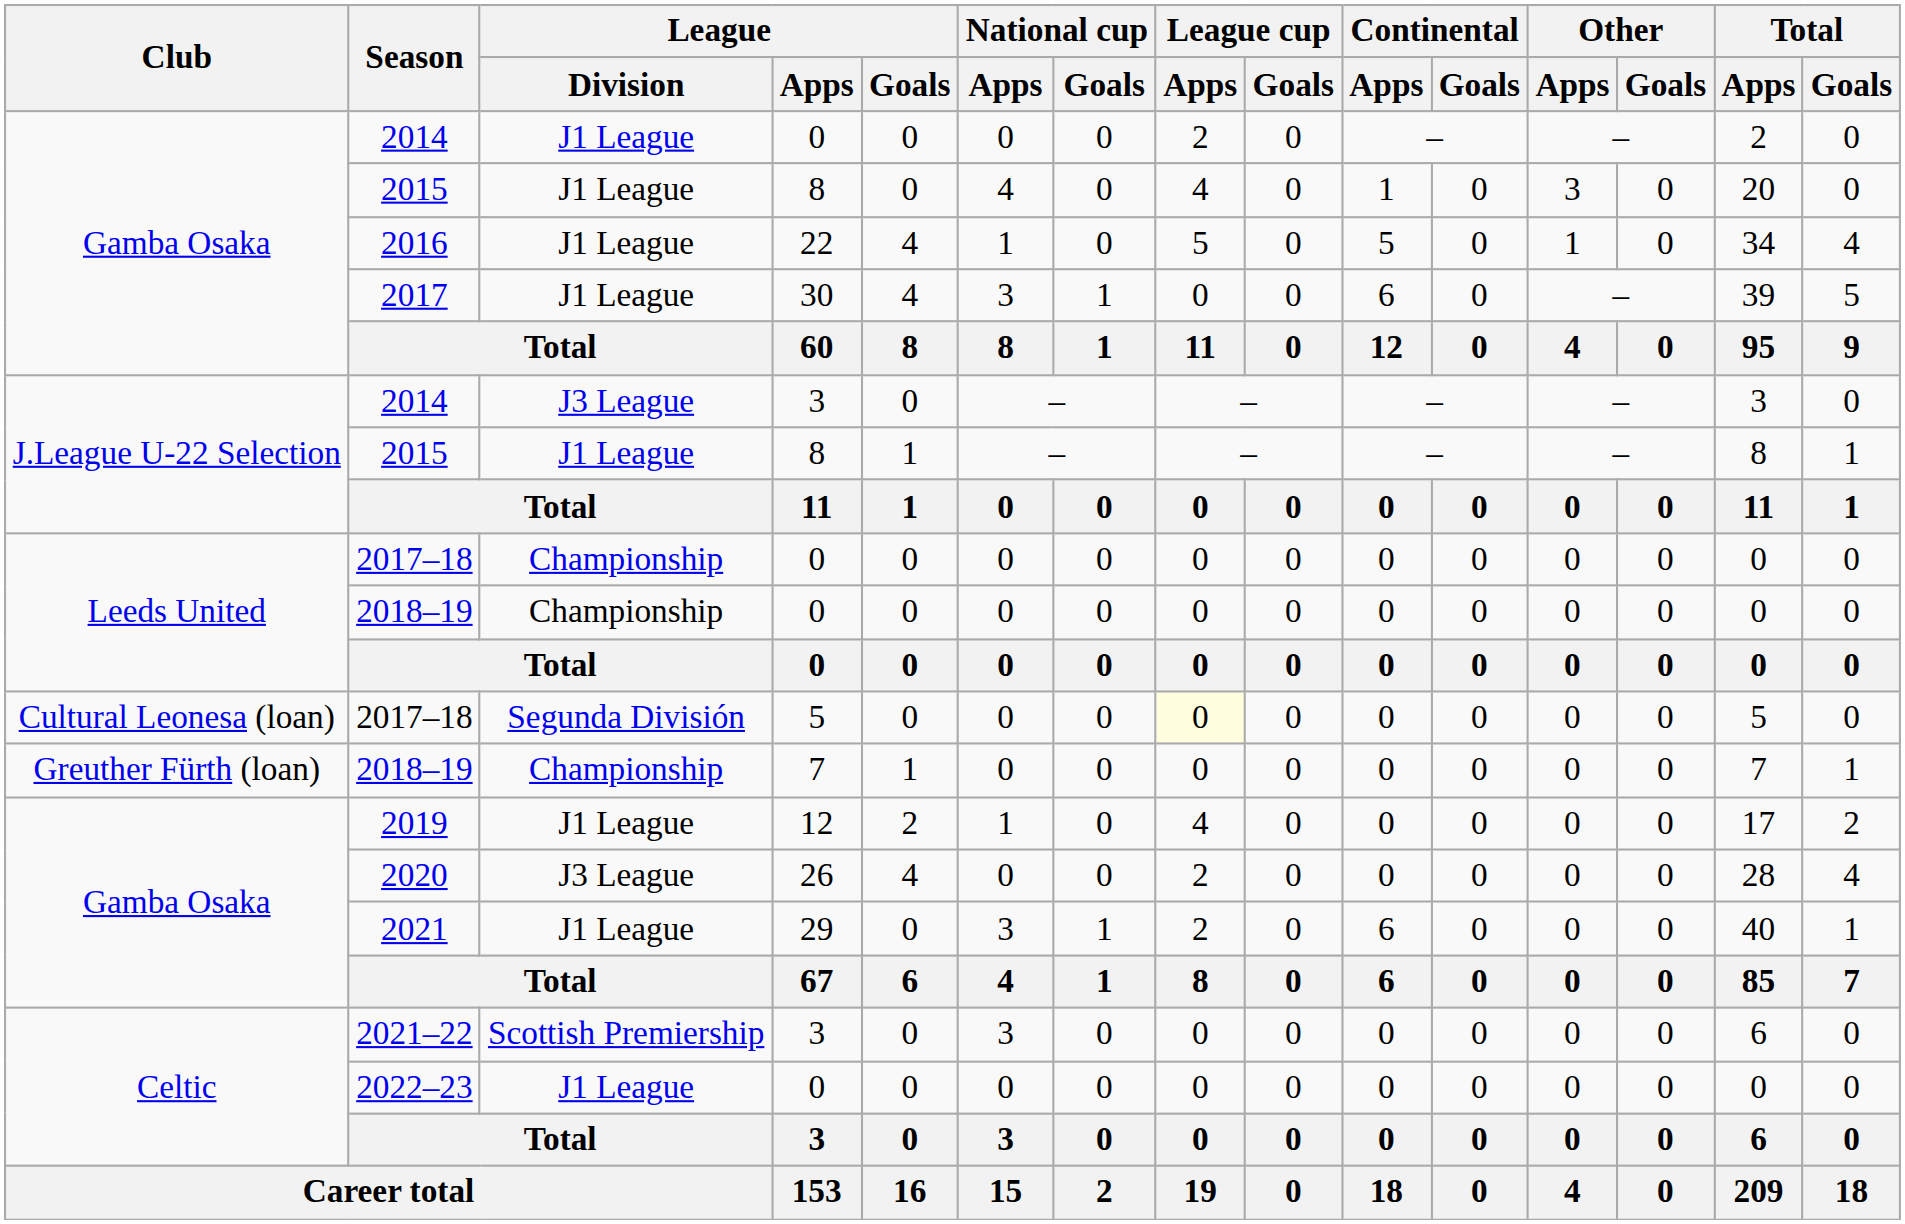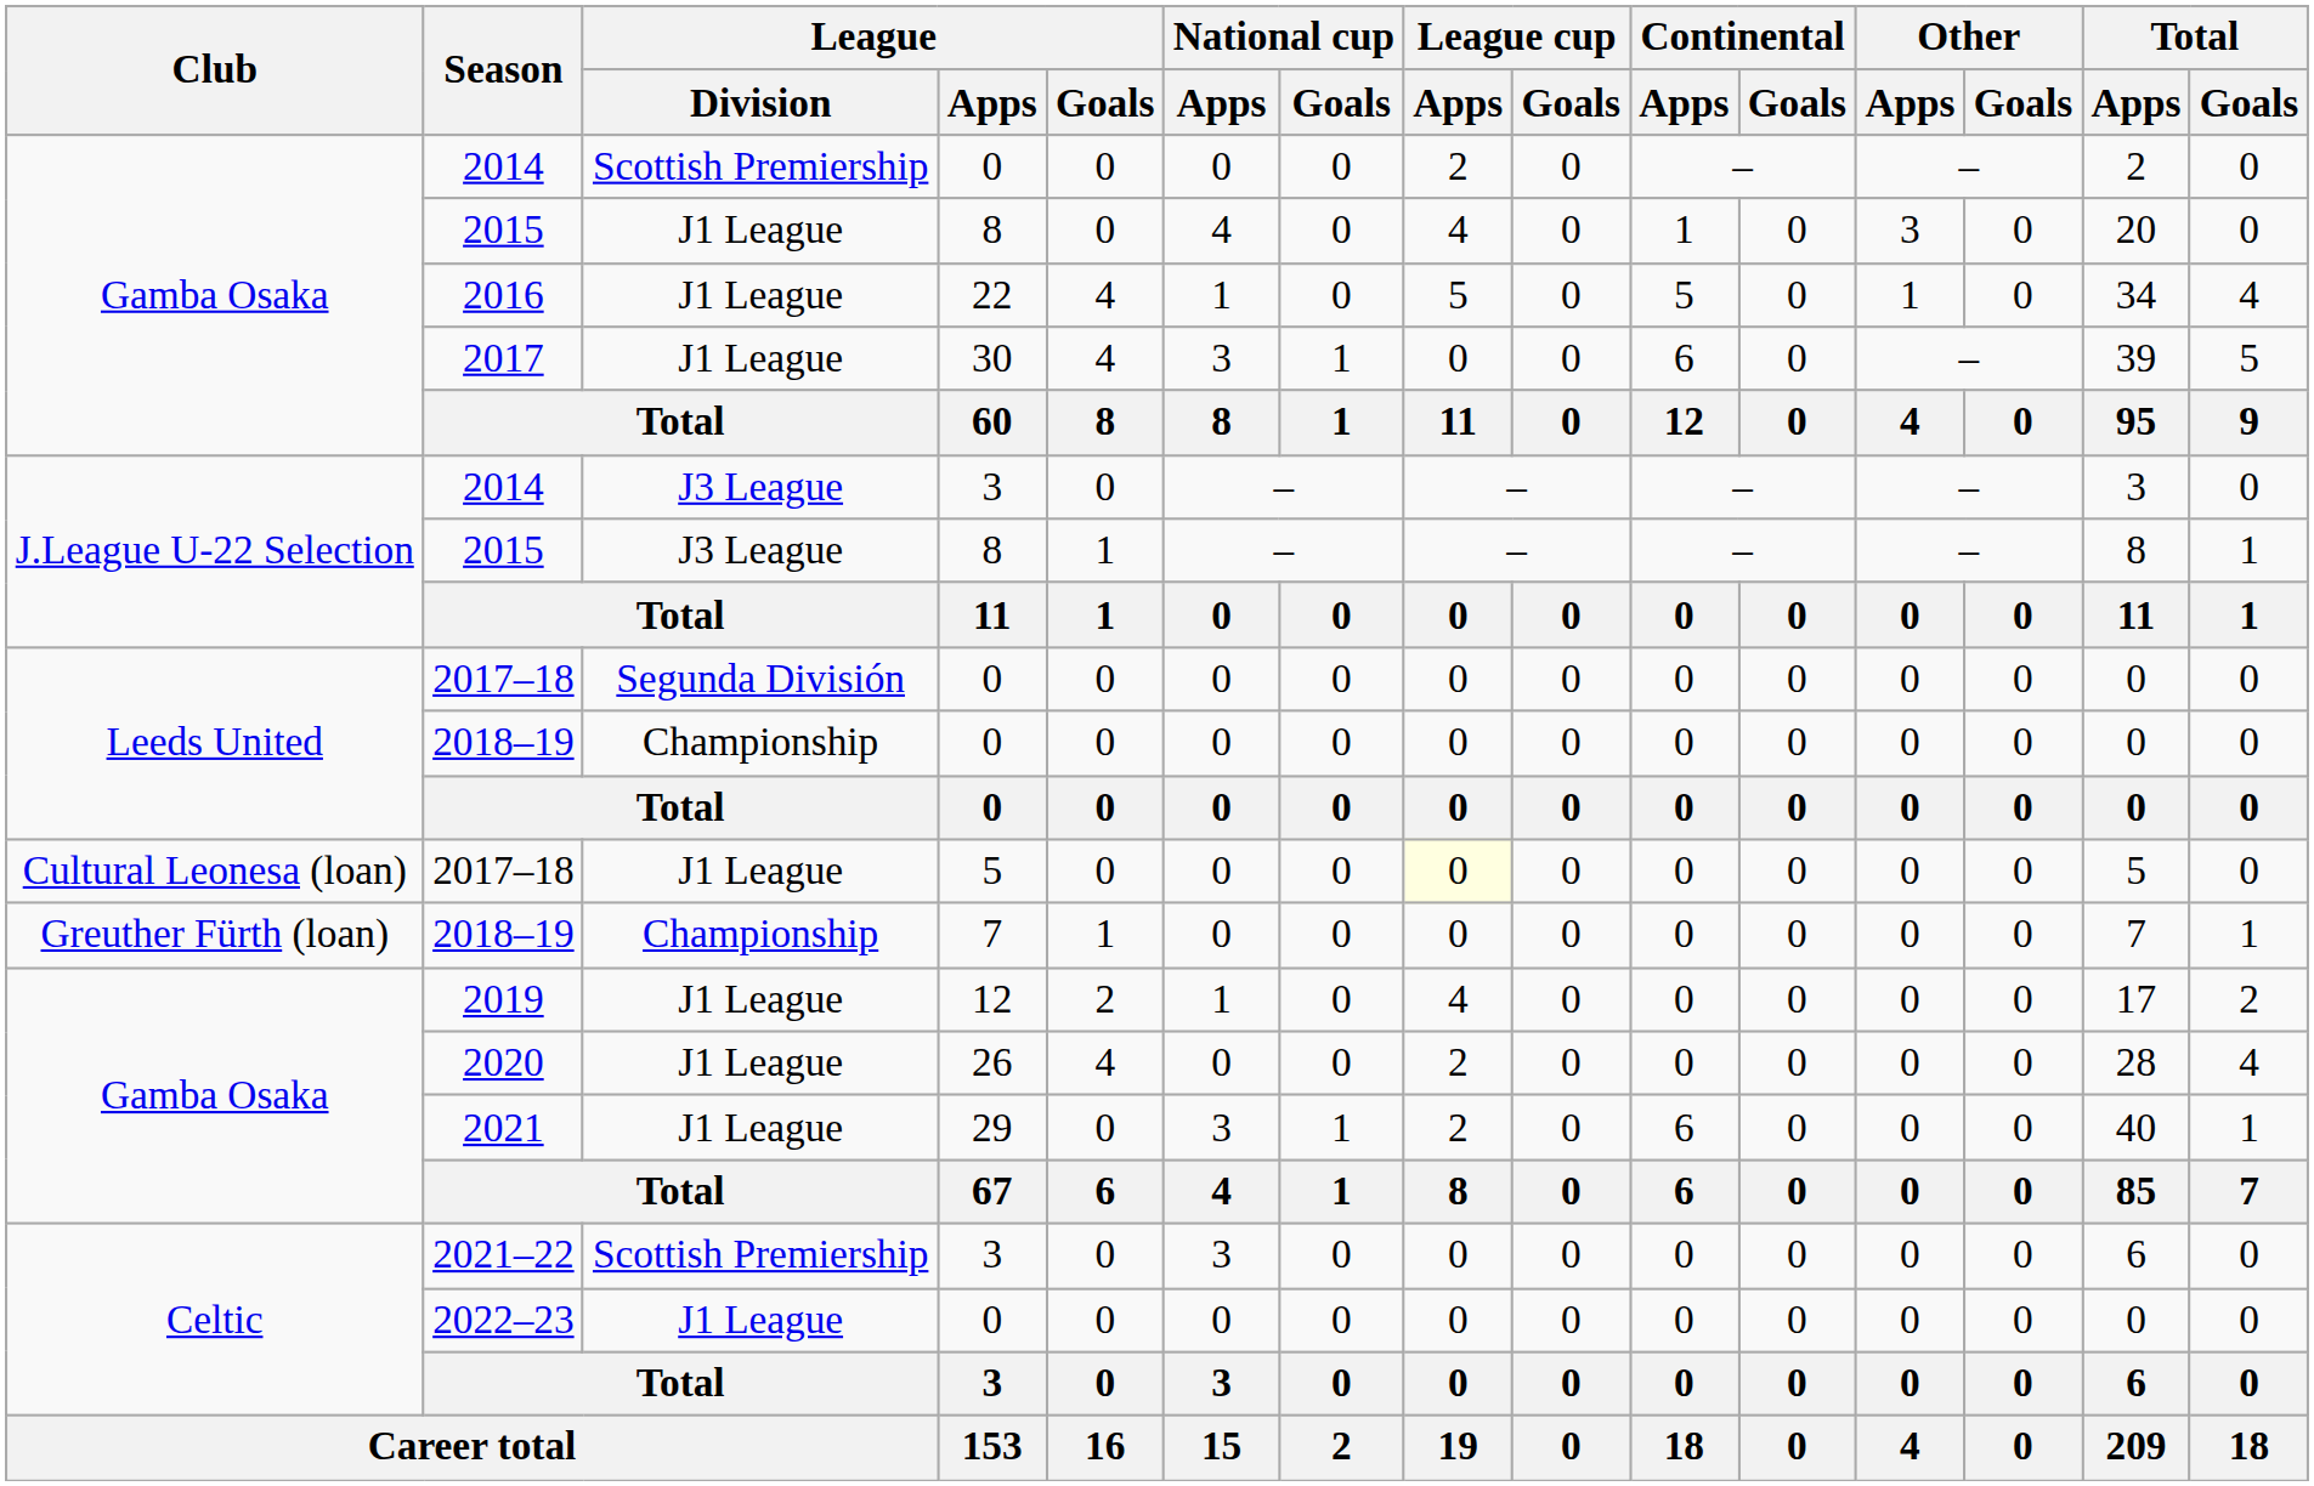 <table class="wikitable" style="text-align:center">
 <tr>
 <th rowspan="2">Club</th>
 <th rowspan="2">Season</th>
 <th colspan="3">League</th>
 <th colspan="2">National cup</th>
 <th colspan="2">League cup</th>
 <th colspan="2">Continental</th>
 <th colspan="2">Other</th>
 <th colspan="2">Total</th>
 </tr>
 <tr>
 <th>Division</th>
 <th>Apps</th>
 <th>Goals</th>
 <th>Apps</th>
 <th>Goals</th>
 <th>Apps</th>
 <th>Goals</th>
 <th>Apps</th>
 <th>Goals</th>
 <th>Apps</th>
 <th>Goals</th>
 <th>Apps</th>
 <th>Goals</th>
 </tr>
 <tr>
 <td rowspan="5"><a href='#'>Gamba Osaka</a></td>
 <td><a href='#'>2014</a></td>
-<td><a href='#'>J1 League</a></td>
+<td><a href='#'>Scottish Premiership</a></td>
 <td>0</td>
 <td>0</td>
 <td>0</td>
 <td>0</td>
 <td>2</td>
 <td>0</td>
 <td colspan="2">–</td>
 <td colspan="2">–</td>
 <td>2</td>
 <td>0</td>
 </tr>
 <tr>
 <td><a href='#'>2015</a></td>
 <td>J1 League</td>
 <td>8</td>
 <td>0</td>
 <td>4</td>
 <td>0</td>
 <td>4</td>
 <td>0</td>
 <td>1</td>
 <td>0</td>
 <td>3</td>
 <td>0</td>
 <td>20</td>
 <td>0</td>
 </tr>
 <tr>
 <td><a href='#'>2016</a></td>
 <td>J1 League</td>
 <td>22</td>
 <td>4</td>
 <td>1</td>
 <td>0</td>
 <td>5</td>
 <td>0</td>
 <td>5</td>
 <td>0</td>
 <td>1</td>
 <td>0</td>
 <td>34</td>
 <td>4</td>
 </tr>
 <tr>
 <td><a href='#'>2017</a></td>
 <td>J1 League</td>
 <td>30</td>
 <td>4</td>
 <td>3</td>
 <td>1</td>
 <td>0</td>
 <td>0</td>
 <td>6</td>
 <td>0</td>
 <td colspan="2">–</td>
 <td>39</td>
 <td>5</td>
 </tr>
 <tr>
 <th colspan="2">Total</th>
 <th>60</th>
 <th>8</th>
 <th>8</th>
 <th>1</th>
 <th>11</th>
 <th>0</th>
 <th>12</th>
 <th>0</th>
 <th>4</th>
 <th>0</th>
 <th>95</th>
 <th>9</th>
 </tr>
 <tr>
 <td rowspan="3"><a href='#'>J.League U-22 Selection</a></td>
 <td><a href='#'>2014</a></td>
 <td><a href='#'>J3 League</a></td>
 <td>3</td>
 <td>0</td>
 <td colspan="2">–</td>
 <td colspan="2">–</td>
 <td colspan="2">–</td>
 <td colspan="2">–</td>
 <td>3</td>
 <td>0</td>
 </tr>
 <tr>
 <td><a href='#'>2015</a></td>
-<td><a href='#'>J1 League</a></td>
+<td>J3 League</td>
 <td>8</td>
 <td>1</td>
 <td colspan="2">–</td>
 <td colspan="2">–</td>
 <td colspan="2">–</td>
 <td colspan="2">–</td>
 <td>8</td>
 <td>1</td>
 </tr>
 <tr>
 <th colspan="2">Total</th>
 <th>11</th>
 <th>1</th>
 <th>0</th>
 <th>0</th>
 <th>0</th>
 <th>0</th>
 <th>0</th>
 <th>0</th>
 <th>0</th>
 <th>0</th>
 <th>11</th>
 <th>1</th>
 </tr>
 <tr>
 <td rowspan="3"><a href='#'>Leeds United</a></td>
 <td><a href='#'>2017–18</a></td>
-<td><a href='#'>Championship</a></td>
+<td><a href='#'>Segunda División</a></td>
 <td>0</td>
 <td>0</td>
 <td>0</td>
 <td>0</td>
 <td>0</td>
 <td>0</td>
 <td>0</td>
 <td>0</td>
 <td>0</td>
 <td>0</td>
 <td>0</td>
 <td>0</td>
 </tr>
 <tr>
 <td><a href='#'>2018–19</a></td>
 <td>Championship</td>
 <td>0</td>
 <td>0</td>
 <td>0</td>
 <td>0</td>
 <td>0</td>
 <td>0</td>
 <td>0</td>
 <td>0</td>
 <td>0</td>
 <td>0</td>
 <td>0</td>
 <td>0</td>
 </tr>
 <tr>
 <th colspan="2">Total</th>
 <th>0</th>
 <th>0</th>
 <th>0</th>
 <th>0</th>
 <th>0</th>
 <th>0</th>
 <th>0</th>
 <th>0</th>
 <th>0</th>
 <th>0</th>
 <th>0</th>
 <th>0</th>
 </tr>
 <tr>
 <td><a href='#'>Cultural Leonesa</a> (loan)</td>
 <td>2017–18</td>
-<td><a href='#'>Segunda División</a></td>
+<td>J1 League</td>
 <td>5</td>
 <td>0</td>
 <td>0</td>
 <td>0</td>
 <td style="background: lightyellow;">0</td>
 <td>0</td>
 <td>0</td>
 <td>0</td>
 <td>0</td>
 <td>0</td>
 <td>5</td>
 <td>0</td>
 </tr>
 <tr>
 <td><a href='#'>Greuther Fürth</a> (loan)</td>
 <td><a href='#'>2018–19</a></td>
 <td><a href='#'>Championship</a></td>
 <td>7</td>
 <td>1</td>
 <td>0</td>
 <td>0</td>
 <td>0</td>
 <td>0</td>
 <td>0</td>
 <td>0</td>
 <td>0</td>
 <td>0</td>
 <td>7</td>
 <td>1</td>
 </tr>
 <tr>
 <td rowspan="4"><a href='#'>Gamba Osaka</a></td>
 <td><a href='#'>2019</a></td>
 <td>J1 League</td>
 <td>12</td>
 <td>2</td>
 <td>1</td>
 <td>0</td>
 <td>4</td>
 <td>0</td>
 <td>0</td>
 <td>0</td>
 <td>0</td>
 <td>0</td>
 <td>17</td>
 <td>2</td>
 </tr>
 <tr>
 <td><a href='#'>2020</a></td>
-<td>J3 League</td>
+<td>J1 League</td>
 <td>26</td>
 <td>4</td>
 <td>0</td>
 <td>0</td>
 <td>2</td>
 <td>0</td>
 <td>0</td>
 <td>0</td>
 <td>0</td>
 <td>0</td>
 <td>28</td>
 <td>4</td>
 </tr>
 <tr>
 <td><a href='#'>2021</a></td>
 <td>J1 League</td>
 <td>29</td>
 <td>0</td>
 <td>3</td>
 <td>1</td>
 <td>2</td>
 <td>0</td>
 <td>6</td>
 <td>0</td>
 <td>0</td>
 <td>0</td>
 <td>40</td>
 <td>1</td>
 </tr>
 <tr>
 <th colspan="2">Total</th>
 <th>67</th>
 <th>6</th>
 <th>4</th>
 <th>1</th>
 <th>8</th>
 <th>0</th>
 <th>6</th>
 <th>0</th>
 <th>0</th>
 <th>0</th>
 <th>85</th>
 <th>7</th>
 </tr>
 <tr>
 <td rowspan="3"><a href='#'>Celtic</a></td>
 <td><a href='#'>2021–22</a></td>
 <td><a href='#'>Scottish Premiership</a></td>
 <td>3</td>
 <td>0</td>
 <td>3</td>
 <td>0</td>
 <td>0</td>
 <td>0</td>
 <td>0</td>
 <td>0</td>
 <td>0</td>
 <td>0</td>
 <td>6</td>
 <td>0</td>
 </tr>
 <tr>
 <td><a href='#'>2022–23</a></td>
 <td><a href='#'>J1 League</a></td>
 <td>0</td>
 <td>0</td>
 <td>0</td>
 <td>0</td>
 <td>0</td>
 <td>0</td>
 <td>0</td>
 <td>0</td>
 <td>0</td>
 <td>0</td>
 <td>0</td>
 <td>0</td>
 </tr>
 <tr>
 <th colspan="2">Total</th>
 <th>3</th>
 <th>0</th>
 <th>3</th>
 <th>0</th>
 <th>0</th>
 <th>0</th>
 <th>0</th>
 <th>0</th>
 <th>0</th>
 <th>0</th>
 <th>6</th>
 <th>0</th>
 </tr>
 <tr>
 <th colspan="3">Career total</th>
 <th>153</th>
 <th>16</th>
 <th>15</th>
 <th>2</th>
 <th>19</th>
 <th>0</th>
 <th>18</th>
 <th>0</th>
 <th>4</th>
 <th>0</th>
 <th>209</th>
 <th>18</th>
 </tr>
 </table>
